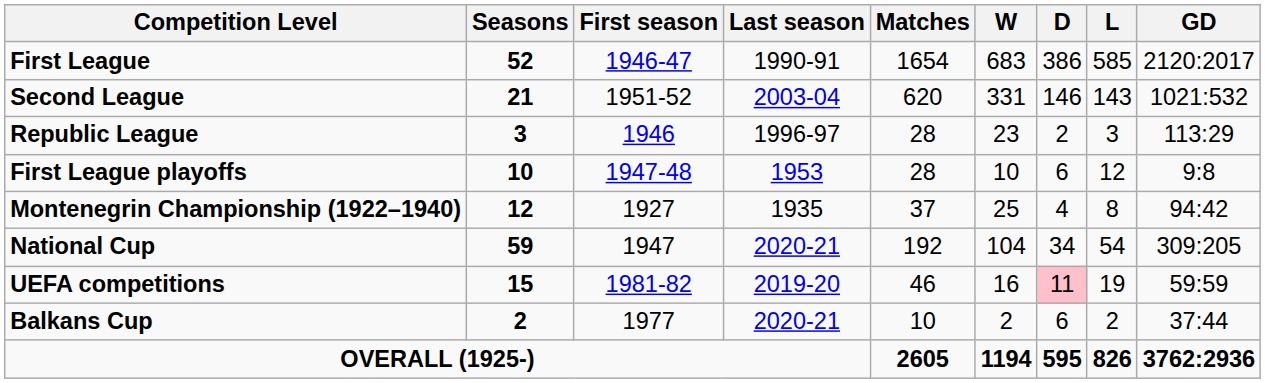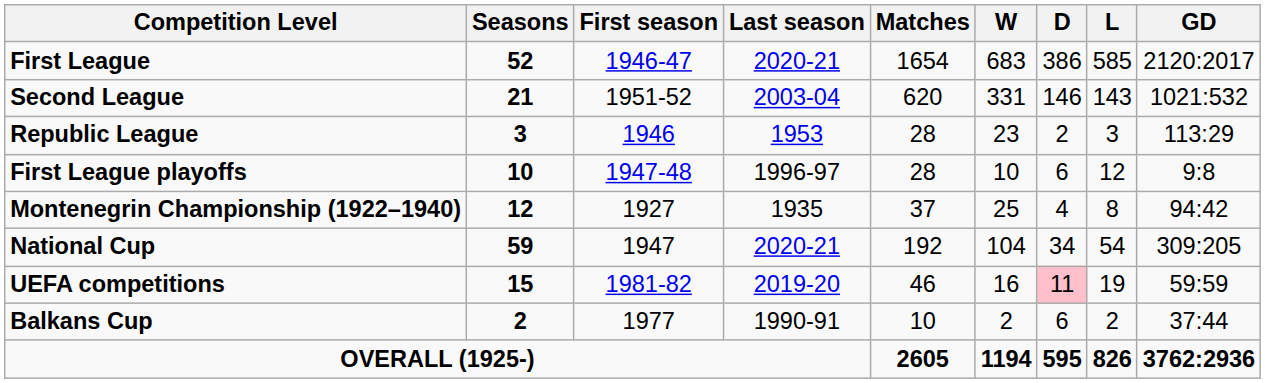 <table class="wikitable" style="text-align:center">
 <tr>
 <th>Competition Level</th>
 <th>Seasons</th>
 <th>First season</th>
 <th>Last season</th>
 <th>Matches</th>
 <th>W</th>
 <th>D</th>
 <th>L</th>
 <th>GD</th>
 </tr>
 <tr>
 <td style="text-align:left;"><strong>First League</strong></td>
 <td><strong>52</strong></td>
 <td><a href='#'>1946-47</a></td>
-<td>1990-91</td>
+<td><a href='#'>2020-21</a></td>
 <td>1654</td>
 <td>683</td>
 <td>386</td>
 <td>585</td>
 <td>2120:2017</td>
 </tr>
 <tr>
 <td style="text-align:left;"><strong>Second League</strong></td>
 <td><strong>21</strong></td>
 <td>1951-52</td>
 <td><a href='#'>2003-04</a></td>
 <td>620</td>
 <td>331</td>
 <td>146</td>
 <td>143</td>
 <td>1021:532</td>
 </tr>
 <tr>
 <td style="text-align:left;"><strong>Republic League</strong></td>
 <td><strong>3</strong></td>
 <td><a href='#'>1946</a></td>
-<td>1996-97</td>
+<td><a href='#'>1953</a></td>
 <td>28</td>
 <td>23</td>
 <td>2</td>
 <td>3</td>
 <td>113:29</td>
 </tr>
 <tr>
 <td style="text-align:left;"><strong>First League playoffs</strong></td>
 <td><strong>10</strong></td>
 <td><a href='#'>1947-48</a></td>
-<td><a href='#'>1953</a></td>
+<td>1996-97</td>
 <td>28</td>
 <td>10</td>
 <td>6</td>
 <td>12</td>
 <td>9:8</td>
 </tr>
 <tr>
 <td style="text-align:left;"><strong>Montenegrin Championship (1922–1940)</strong></td>
 <td><strong>12</strong></td>
 <td>1927</td>
 <td>1935</td>
 <td>37</td>
 <td>25</td>
 <td>4</td>
 <td>8</td>
 <td>94:42</td>
 </tr>
 <tr>
 <td style="text-align:left;"><strong>National Cup</strong></td>
 <td><strong>59</strong></td>
 <td>1947</td>
 <td><a href='#'>2020-21</a></td>
 <td>192</td>
 <td>104</td>
 <td>34</td>
 <td>54</td>
 <td>309:205</td>
 </tr>
 <tr>
 <td style="text-align:left;"><strong>UEFA competitions</strong></td>
 <td><strong>15</strong></td>
 <td><a href='#'>1981-82</a></td>
 <td><a href='#'>2019-20</a></td>
 <td>46</td>
 <td>16</td>
 <td style="background: pink;">11</td>
 <td>19</td>
 <td>59:59</td>
 </tr>
 <tr>
 <td style="text-align:left;"><strong>Balkans Cup</strong></td>
 <td><strong>2</strong></td>
 <td>1977</td>
-<td><a href='#'>2020-21</a></td>
+<td>1990-91</td>
 <td>10</td>
 <td>2</td>
 <td>6</td>
 <td>2</td>
 <td>37:44</td>
 </tr>
 <tr>
 <td colspan="4"><strong>OVERALL (1925-)</strong></td>
 <td><strong>2605</strong></td>
 <td><strong>1194</strong></td>
 <td><strong>595</strong></td>
 <td><strong>826</strong></td>
 <td><strong>3762:2936</strong></td>
 </tr>
 </table>
